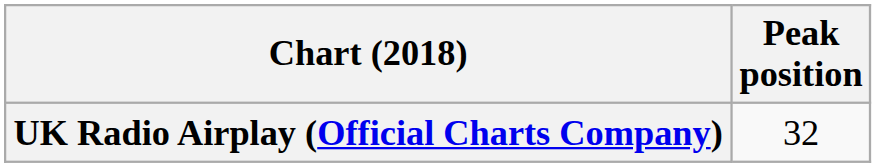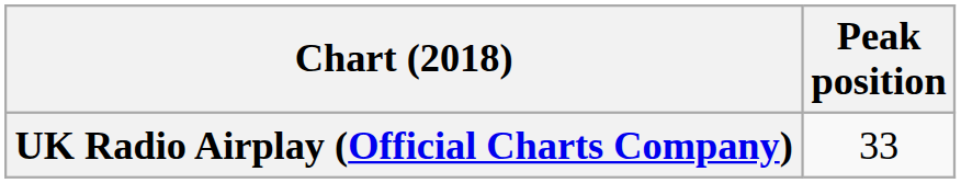 <table class="wikitable plainrowheaders">
 <tr>
 <th scope="col">Chart (2018)</th>
 <th scope="col">Peak<br>position</th>
 </tr>
 <tr>
 <th scope="row">UK Radio Airplay (<a href='#'>Official Charts Company</a>)</th>
-<td align="center">32</td>
+<td align="center">33</td>
 </tr>
 </table>
